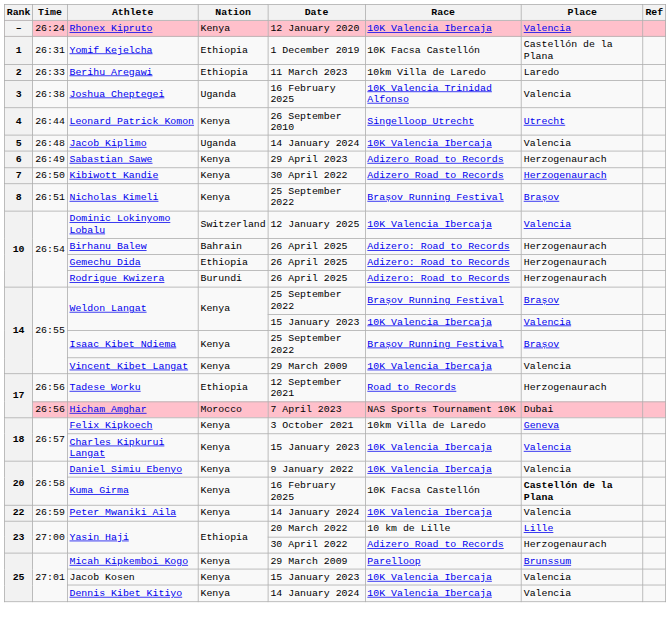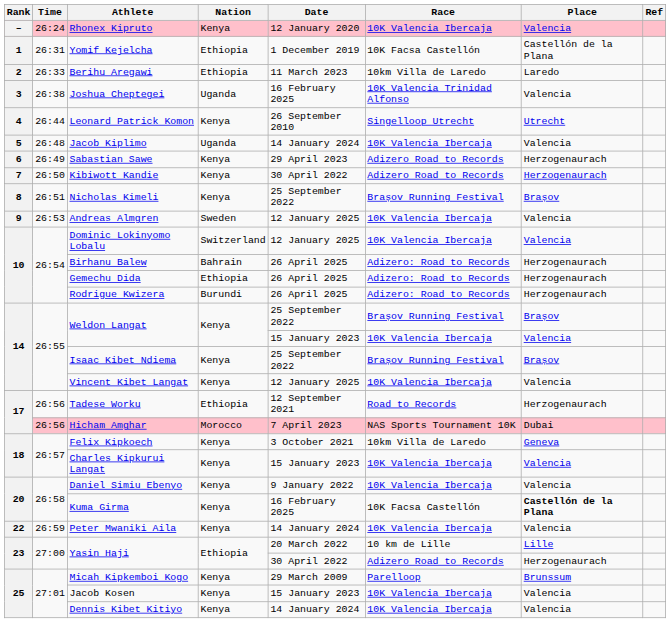 <table class="wikitable">
 <tr>
 <th>Rank</th>
 <th>Time</th>
 <th>Athlete</th>
 <th>Nation</th>
 <th>Date</th>
 <th>Race</th>
 <th>Place</th>
 <th>Ref</th>
 </tr>
 <tr style="background:pink">
 <th>–</th>
 <td>26:24</td>
 <td><a href='#'>Rhonex Kipruto</a></td>
 <td>Kenya</td>
 <td>12 January 2020</td>
 <td><a href='#'>10K Valencia Ibercaja</a></td>
 <td><a href='#'>Valencia</a></td>
 <td></td>
 </tr>
 <tr>
 <th>1</th>
 <td>26:31</td>
 <td><a href='#'>Yomif Kejelcha</a></td>
 <td>Ethiopia</td>
 <td>1 December 2019</td>
 <td>10K Facsa Castellón</td>
 <td>Castellón de la Plana</td>
 <td></td>
 </tr>
 <tr>
 <th>2</th>
 <td>26:33</td>
 <td><a href='#'>Berihu Aregawi</a></td>
 <td>Ethiopia</td>
 <td>11 March 2023</td>
 <td>10km Villa de Laredo</td>
 <td>Laredo</td>
 <td></td>
 </tr>
 <tr>
 <th>3</th>
 <td>26:38</td>
 <td><a href='#'>Joshua Cheptegei</a></td>
 <td>Uganda</td>
 <td>16 February 2025</td>
 <td><a href='#'>10K Valencia Trinidad Alfonso</a></td>
 <td>Valencia</td>
 <td></td>
 </tr>
 <tr>
 <th>4</th>
 <td>26:44</td>
 <td><a href='#'>Leonard Patrick Komon</a></td>
 <td>Kenya</td>
 <td>26 September 2010</td>
 <td><a href='#'>Singelloop Utrecht</a></td>
 <td><a href='#'>Utrecht</a></td>
 <td></td>
 </tr>
 <tr>
 <th>5</th>
 <td>26:48</td>
 <td><a href='#'>Jacob Kiplimo</a></td>
 <td>Uganda</td>
 <td>14 January 2024</td>
 <td><a href='#'>10K Valencia Ibercaja</a></td>
 <td>Valencia</td>
 <td></td>
 </tr>
 <tr>
 <th>6</th>
 <td>26:49</td>
 <td><a href='#'>Sabastian Sawe</a></td>
 <td>Kenya</td>
 <td>29 April 2023</td>
 <td><a href='#'>Adizero Road to Records</a></td>
 <td>Herzogenaurach</td>
 <td></td>
 </tr>
 <tr>
 <th>7</th>
 <td>26:50</td>
 <td><a href='#'>Kibiwott Kandie</a></td>
 <td>Kenya</td>
 <td>30 April 2022</td>
 <td><a href='#'>Adizero Road to Records</a></td>
 <td><a href='#'>Herzogenaurach</a></td>
 <td></td>
 </tr>
 <tr>
 <th>8</th>
 <td>26:51</td>
 <td><a href='#'>Nicholas Kimeli</a></td>
 <td>Kenya</td>
 <td>25 September 2022</td>
 <td><a href='#'>Brașov Running Festival</a></td>
 <td><a href='#'>Brașov</a></td>
 <td></td>
 </tr>
 <tr>
+<th>9</th>
+<td>26:53</td>
+<td><a href='#'>Andreas Almgren</a></td>
+<td>Sweden</td>
+<td>12 January 2025</td>
+<td><a href='#'>10K Valencia Ibercaja</a></td>
+<td>Valencia</td>
+<td></td>
+</tr>
+<tr>
 <th rowspan=4>10</th>
 <td rowspan=4>26:54</td>
 <td><a href='#'>Dominic Lokinyomo Lobalu</a></td>
 <td>Switzerland</td>
 <td>12 January 2025</td>
 <td><a href='#'>10K Valencia Ibercaja</a></td>
 <td><a href='#'>Valencia</a></td>
 <td></td>
 </tr>
 <tr>
 <td><a href='#'>Birhanu Balew</a></td>
 <td>Bahrain</td>
 <td>26 April 2025</td>
 <td><a href='#'>Adizero: Road to Records</a></td>
 <td>Herzogenaurach</td>
 <td></td>
 </tr>
 <tr>
 <td><a href='#'>Gemechu Dida</a></td>
 <td>Ethiopia</td>
 <td>26 April 2025</td>
 <td><a href='#'>Adizero: Road to Records</a></td>
 <td>Herzogenaurach</td>
 <td></td>
 </tr>
 <tr>
 <td><a href='#'>Rodrigue Kwizera</a></td>
 <td>Burundi</td>
 <td>26 April 2025</td>
 <td><a href='#'>Adizero: Road to Records</a></td>
 <td>Herzogenaurach</td>
 <td></td>
 </tr>
 <tr>
 <th rowspan="4">14</th>
 <td rowspan="4">26:55</td>
 <td rowspan="2"><a href='#'>Weldon Langat</a></td>
 <td rowspan="2">Kenya</td>
 <td>25 September 2022</td>
 <td><a href='#'>Brașov Running Festival</a></td>
 <td><a href='#'>Brașov</a></td>
 <td></td>
 </tr>
 <tr>
 <td>15 January 2023</td>
 <td><a href='#'>10K Valencia Ibercaja</a></td>
 <td><a href='#'>Valencia</a></td>
 <td></td>
 </tr>
 <tr>
 <td><a href='#'>Isaac Kibet Ndiema</a></td>
 <td>Kenya</td>
 <td>25 September 2022</td>
 <td><a href='#'>Brașov Running Festival</a></td>
 <td><a href='#'>Brașov</a></td>
 <td></td>
 </tr>
 <tr>
 <td><a href='#'>Vincent Kibet Langat</a></td>
 <td>Kenya</td>
-<td>29 March 2009</td>
+<td>12 January 2025</td>
 <td><a href='#'>10K Valencia Ibercaja</a></td>
 <td>Valencia</td>
 <td></td>
 </tr>
 <tr>
 <th rowspan=2>17</th>
 <td>26:56</td>
 <td><a href='#'>Tadese Worku</a></td>
 <td>Ethiopia</td>
 <td>12 September 2021</td>
 <td><a href='#'>Road to Records</a></td>
 <td>Herzogenaurach</td>
 <td></td>
 </tr>
 <tr style="background:pink">
 <td>26:56</td>
 <td><a href='#'>Hicham Amghar</a></td>
 <td>Morocco</td>
 <td>7 April 2023</td>
 <td>NAS Sports Tournament 10K</td>
 <td>Dubai</td>
 <td></td>
 </tr>
 <tr>
 <th rowspan=2>18</th>
 <td rowspan=2>26:57</td>
 <td><a href='#'>Felix Kipkoech</a></td>
 <td>Kenya</td>
 <td>3 October 2021</td>
 <td>10km Villa de Laredo</td>
 <td><a href='#'>Geneva</a></td>
 <td></td>
 </tr>
 <tr>
 <td><a href='#'>Charles Kipkurui Langat</a></td>
 <td>Kenya</td>
 <td>15 January 2023</td>
 <td><a href='#'>10K Valencia Ibercaja</a></td>
 <td><a href='#'>Valencia</a></td>
 <td></td>
 </tr>
 <tr>
 <th rowspan=2>20</th>
 <td rowspan=2>26:58</td>
 <td><a href='#'>Daniel Simiu Ebenyo</a></td>
 <td>Kenya</td>
 <td>9 January 2022</td>
 <td><a href='#'>10K Valencia Ibercaja</a></td>
 <td>Valencia</td>
 <td></td>
 </tr>
 <tr>
 <td><a href='#'>Kuma Girma</a></td>
 <td>Kenya</td>
 <td>16 February 2025</td>
 <td>10K Facsa Castellón</td>
 <td><strong>Castellón de la Plana</strong></td>
 <td></td>
 </tr>
 <tr>
 <th>22</th>
 <td>26:59</td>
 <td><a href='#'>Peter Mwaniki Aila</a></td>
 <td>Kenya</td>
 <td>14 January 2024</td>
 <td><a href='#'>10K Valencia Ibercaja</a></td>
 <td>Valencia</td>
 <td></td>
 </tr>
 <tr>
 <th rowspan=2>23</th>
 <td rowspan=2>27:00</td>
 <td rowspan=2><a href='#'>Yasin Haji</a></td>
 <td rowspan=2>Ethiopia</td>
 <td>20 March 2022</td>
 <td>10 km de Lille</td>
 <td><a href='#'>Lille</a></td>
 <td></td>
 </tr>
 <tr>
 <td>30 April 2022</td>
 <td><a href='#'>Adizero Road to Records</a></td>
 <td>Herzogenaurach</td>
 <td></td>
 </tr>
 <tr>
 <th rowspan=3>25</th>
 <td rowspan=3>27:01</td>
 <td><a href='#'>Micah Kipkemboi Kogo</a></td>
 <td>Kenya</td>
 <td>29 March 2009</td>
 <td><a href='#'>Parelloop</a></td>
 <td><a href='#'>Brunssum</a></td>
 <td></td>
 </tr>
 <tr>
 <td>Jacob Kosen</td>
 <td>Kenya</td>
 <td>15 January 2023</td>
 <td><a href='#'>10K Valencia Ibercaja</a></td>
 <td>Valencia</td>
 <td></td>
 </tr>
 <tr>
 <td><a href='#'>Dennis Kibet Kitiyo</a></td>
 <td>Kenya</td>
 <td>14 January 2024</td>
 <td><a href='#'>10K Valencia Ibercaja</a></td>
 <td>Valencia</td>
 <td></td>
 </tr>
 </table>
